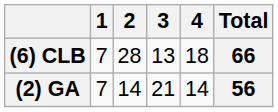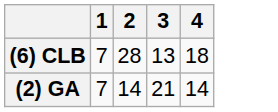 <table class="wikitable">
 <tr>
 <th></th>
 <th>1</th>
 <th>2</th>
 <th>3</th>
 <th>4</th>
-<th>Total</th>
 </tr>
 <tr>
 <th>(6) CLB</th>
 <td>7</td>
 <td>28</td>
 <td>13</td>
 <td>18</td>
-<th>66</th>
 </tr>
 <tr>
 <th>(2) GA</th>
 <td>7</td>
 <td>14</td>
 <td>21</td>
 <td>14</td>
-<th>56</th>
 </tr>
 </table>
